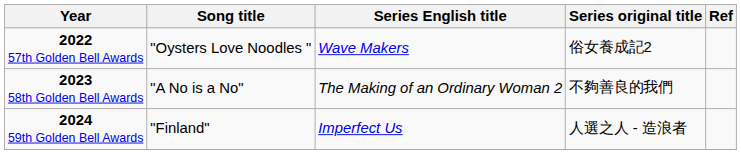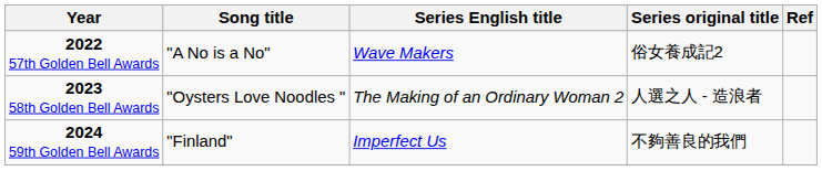 <table class="wikitable sortable">
 <tr style="background:#bebebe;">
 <th>Year</th>
 <th>Song title</th>
 <th>Series English title</th>
 <th>Series original title</th>
 <th>Ref</th>
 </tr>
 <tr>
 <td style="text-align:center"><strong>2022</strong> <br> <small><a href='#'>57th Golden Bell Awards</a></small></td>
-<td>"Oysters Love Noodles "</td>
+<td>"A No is a No"</td>
 <td><em><a href='#'>Wave Makers</a></em></td>
 <td>俗女養成記2</td>
 <td></td>
 </tr>
 <tr>
 <td style="text-align:center"><strong>2023</strong> <br> <small><a href='#'>58th Golden Bell Awards</a></small></td>
-<td>"A No is a No"</td>
+<td>"Oysters Love Noodles "</td>
 <td><em>The Making of an Ordinary Woman 2</em></td>
-<td>不夠善良的我們</td>
+<td>人選之人 - 造浪者</td>
 <td></td>
 </tr>
 <tr>
 <td style="text-align:center"><strong>2024</strong> <br> <small><a href='#'>59th Golden Bell Awards</a></small></td>
 <td>"Finland"</td>
 <td><em><a href='#'>Imperfect Us</a></em></td>
-<td>人選之人 - 造浪者</td>
+<td>不夠善良的我們</td>
 <td></td>
 </tr>
 <tr>
 </tr>
 </table>
